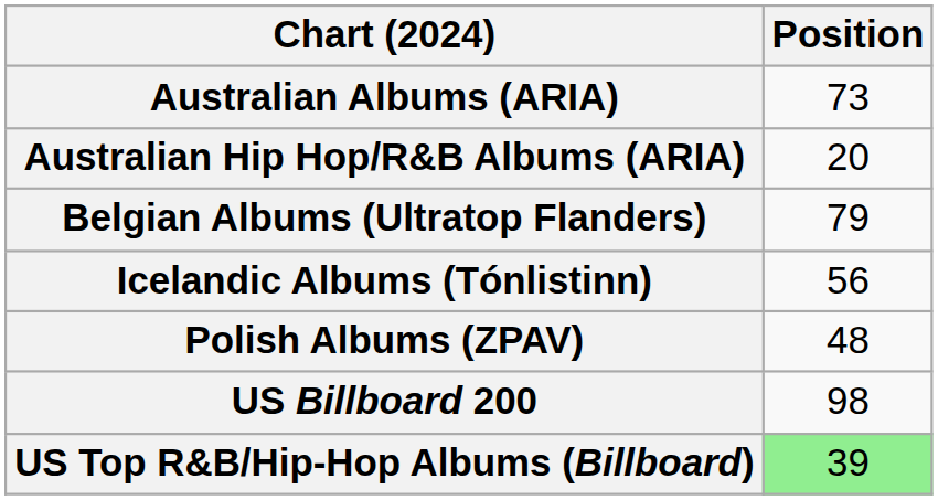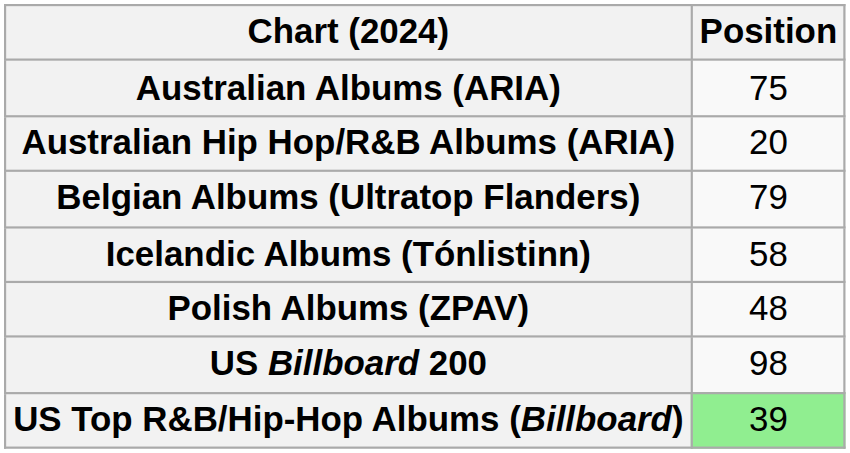 <table class="wikitable sortable plainrowheaders" style="text-align:center">
 <tr>
 <th scope="col">Chart (2024)</th>
 <th scope="col">Position</th>
 </tr>
 <tr>
 <th scope="row">Australian Albums (ARIA)</th>
-<td>73</td>
+<td>75</td>
 </tr>
 <tr>
 <th scope="row">Australian Hip Hop/R&B Albums (ARIA)</th>
 <td>20</td>
 </tr>
 <tr>
 <th scope="row">Belgian Albums (Ultratop Flanders)</th>
 <td>79</td>
 </tr>
 <tr>
 <th scope="row">Icelandic Albums (Tónlistinn)</th>
-<td>56</td>
+<td>58</td>
 </tr>
 <tr>
 <th scope="row">Polish Albums (ZPAV)</th>
 <td>48</td>
 </tr>
 <tr>
 <th scope="row">US <em>Billboard</em> 200</th>
 <td>98</td>
 </tr>
 <tr>
 <th scope="row">US Top R&B/Hip-Hop Albums (<em>Billboard</em>)</th>
 <td style="background: lightgreen;">39</td>
 </tr>
 </table>
